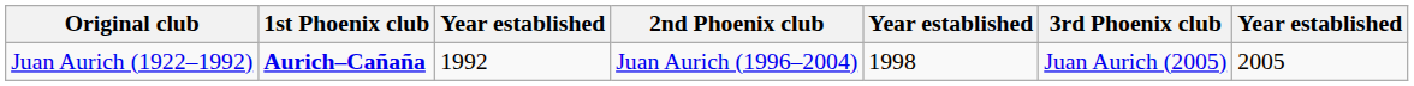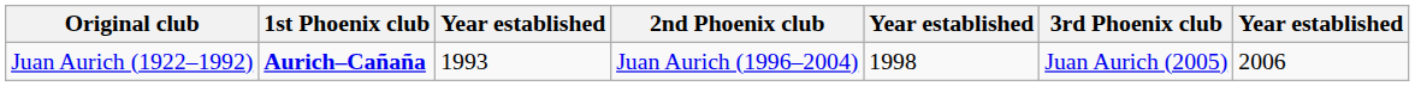 <table class="wikitable">
 <tr>
 <th>Original club</th>
 <th>1st Phoenix club</th>
 <th>Year established</th>
 <th>2nd Phoenix club</th>
 <th>Year established</th>
 <th>3rd Phoenix club</th>
 <th>Year established</th>
 </tr>
 <tr>
 <td><a href='#'>Juan Aurich (1922–1992)</a></td>
 <td><strong><a href='#'>Aurich–Cañaña</a></strong></td>
-<td>1992</td>
+<td>1993</td>
 <td><a href='#'>Juan Aurich (1996–2004)</a></td>
 <td>1998</td>
 <td><a href='#'>Juan Aurich (2005)</a></td>
-<td>2005</td>
+<td>2006</td>
 </tr>
 </table>
